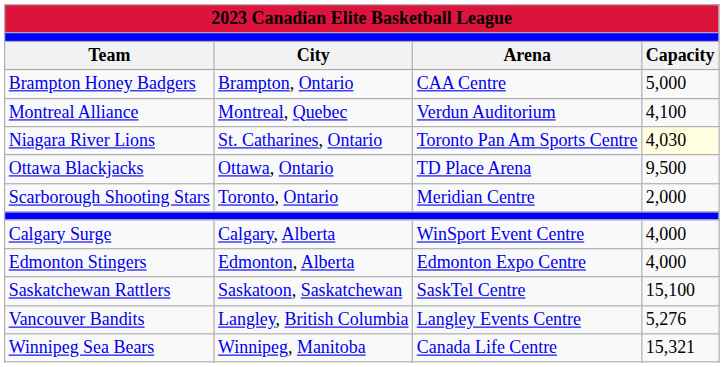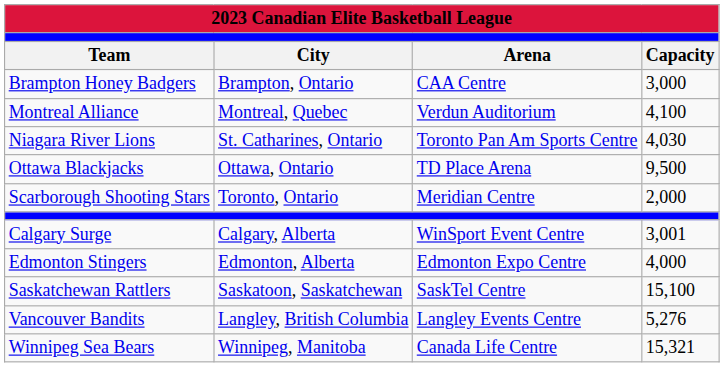 <table class="wikitable" style="width:auto">
 <tr>
 <td bgcolor="#DC143C" align="center" colspan="6"><strong><span>2023 Canadian Elite Basketball League</span></strong></td>
 </tr>
 <tr>
 <td bgcolor="blue" align="center" colspan="5"><strong><span></span></strong></td>
 </tr>
 <tr>
 <th>Team</th>
 <th>City</th>
 <th>Arena</th>
 <th>Capacity</th>
 </tr>
 <tr>
 <td><a href='#'>Brampton Honey Badgers</a></td>
 <td><a href='#'>Brampton</a>, <a href='#'>Ontario</a></td>
 <td><a href='#'>CAA Centre</a></td>
-<td>5,000</td>
+<td>3,000</td>
 </tr>
 <tr>
 <td><a href='#'>Montreal Alliance</a></td>
 <td><a href='#'>Montreal</a>, <a href='#'>Quebec</a></td>
 <td><a href='#'>Verdun Auditorium</a></td>
 <td>4,100</td>
 </tr>
 <tr>
 <td><a href='#'>Niagara River Lions</a></td>
 <td><a href='#'>St. Catharines</a>, <a href='#'>Ontario</a></td>
 <td><a href='#'>Toronto Pan Am Sports Centre</a></td>
-<td style="background: lightyellow;">4,030</td>
+<td>4,030</td>
 </tr>
 <tr>
 <td><a href='#'>Ottawa Blackjacks</a></td>
 <td><a href='#'>Ottawa</a>, <a href='#'>Ontario</a></td>
 <td><a href='#'>TD Place Arena</a></td>
 <td>9,500</td>
 </tr>
 <tr>
 <td><a href='#'>Scarborough Shooting Stars</a></td>
 <td><a href='#'>Toronto</a>, <a href='#'>Ontario</a></td>
 <td><a href='#'>Meridian Centre</a></td>
 <td>2,000</td>
 </tr>
 <tr>
 <td bgcolor="blue" align="center" colspan="5"><strong><span></span></strong></td>
 </tr>
 <tr>
 <td><a href='#'>Calgary Surge</a></td>
 <td><a href='#'>Calgary</a>, <a href='#'>Alberta</a></td>
 <td><a href='#'>WinSport Event Centre</a></td>
-<td>4,000</td>
+<td>3,001</td>
 </tr>
 <tr>
 <td><a href='#'>Edmonton Stingers</a></td>
 <td><a href='#'>Edmonton</a>, <a href='#'>Alberta</a></td>
 <td><a href='#'>Edmonton Expo Centre</a></td>
 <td>4,000</td>
 </tr>
 <tr>
 <td><a href='#'>Saskatchewan Rattlers</a></td>
 <td><a href='#'>Saskatoon</a>, <a href='#'>Saskatchewan</a></td>
 <td><a href='#'>SaskTel Centre</a></td>
 <td>15,100</td>
 </tr>
 <tr>
 <td><a href='#'>Vancouver Bandits</a></td>
 <td><a href='#'>Langley</a>, <a href='#'>British Columbia</a></td>
 <td><a href='#'>Langley Events Centre</a></td>
 <td>5,276</td>
 </tr>
 <tr>
 <td><a href='#'>Winnipeg Sea Bears</a></td>
 <td><a href='#'>Winnipeg</a>, <a href='#'>Manitoba</a></td>
 <td><a href='#'>Canada Life Centre</a></td>
 <td>15,321</td>
 </tr>
 </table>
